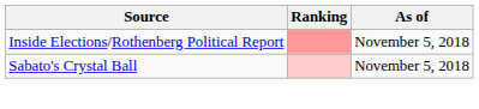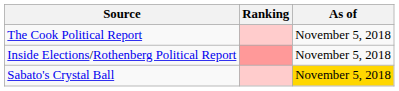 <table class="wikitable">
 <tr>
 <th>Source</th>
 <th>Ranking</th>
 <th>As of</th>
+</tr>
+<tr>
+<td><a href='#'>The Cook Political Report</a></td>
+<td style="background:#fcc"></td>
+<td>November 5, 2018</td>
 </tr>
 <tr>
 <td><a href='#'>Inside Elections</a>/<a href='#'>Rothenberg Political Report</a></td>
 <td style="background:#f99"></td>
 <td>November 5, 2018</td>
 </tr>
 <tr>
 <td><a href='#'>Sabato's Crystal Ball</a></td>
 <td style="background:#fcc"></td>
-<td>November 5, 2018</td>
+<td style="background: gold;">November 5, 2018</td>
 </tr>
 </table>
